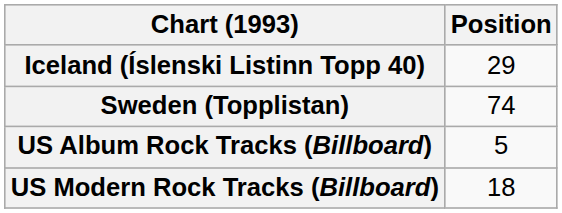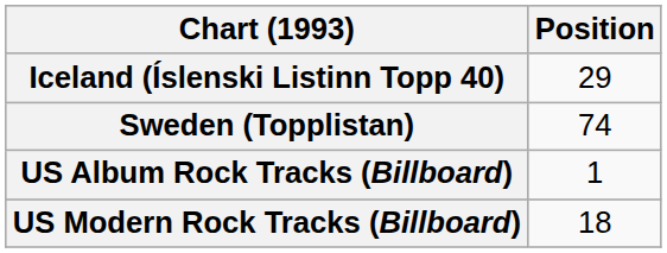 <table class="wikitable sortable plainrowheaders" style="text-align:center">
 <tr>
 <th scope="col">Chart (1993)</th>
 <th scope="col">Position</th>
 </tr>
 <tr>
 <th scope="row">Iceland (Íslenski Listinn Topp 40)</th>
 <td>29</td>
 </tr>
 <tr>
 <th scope="row">Sweden (Topplistan)</th>
 <td>74</td>
 </tr>
 <tr>
 <th scope="row">US Album Rock Tracks (<em>Billboard</em>)</th>
-<td>5</td>
+<td>1</td>
 </tr>
 <tr>
 <th scope="row">US Modern Rock Tracks (<em>Billboard</em>)</th>
 <td>18</td>
 </tr>
 </table>
